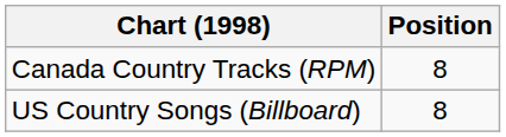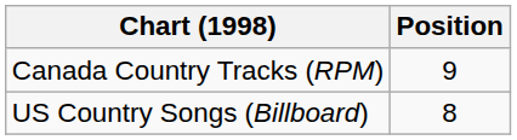 <table class="wikitable sortable">
 <tr>
 <th scope="col">Chart (1998)</th>
 <th scope="col">Position</th>
 </tr>
 <tr>
 <td>Canada Country Tracks (<em>RPM</em>)</td>
-<td align="center">8</td>
+<td align="center">9</td>
 </tr>
 <tr>
 <td>US Country Songs (<em>Billboard</em>)</td>
 <td align="center">8</td>
 </tr>
 </table>
